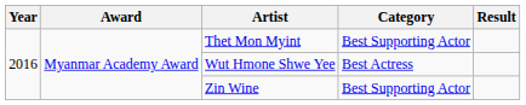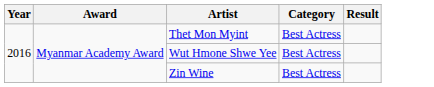 <table class="wikitable" style="font-size:95%;">
 <tr>
 <th>Year</th>
 <th>Award</th>
 <th>Artist</th>
 <th>Category</th>
 <th>Result</th>
 </tr>
 <tr>
 <td rowspan= 3>2016</td>
 <td rowspan= 3><a href='#'>Myanmar Academy Award</a></td>
 <td><a href='#'>Thet Mon Myint</a></td>
-<td><a href='#'>Best Supporting Actor</a></td>
+<td><a href='#'>Best Actress</a></td>
 <td></td>
 </tr>
 <tr>
 <td><a href='#'>Wut Hmone Shwe Yee</a></td>
 <td><a href='#'>Best Actress</a></td>
 <td></td>
 </tr>
 <tr>
 <td><a href='#'>Zin Wine</a></td>
-<td><a href='#'>Best Supporting Actor</a></td>
+<td><a href='#'>Best Actress</a></td>
 <td></td>
 </tr>
 </table>
